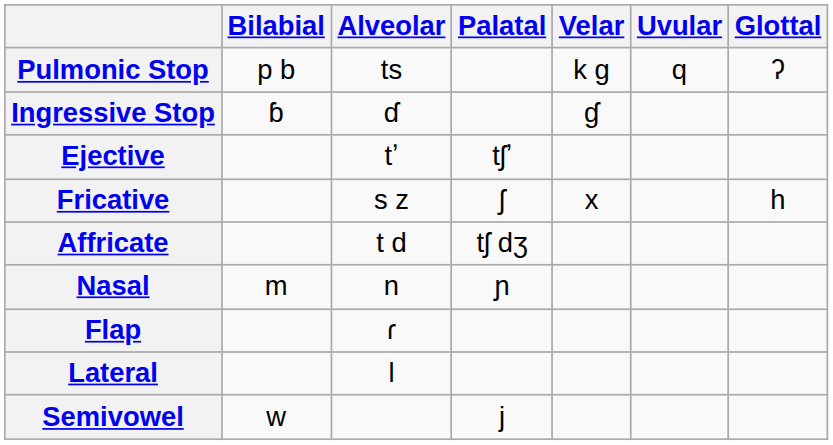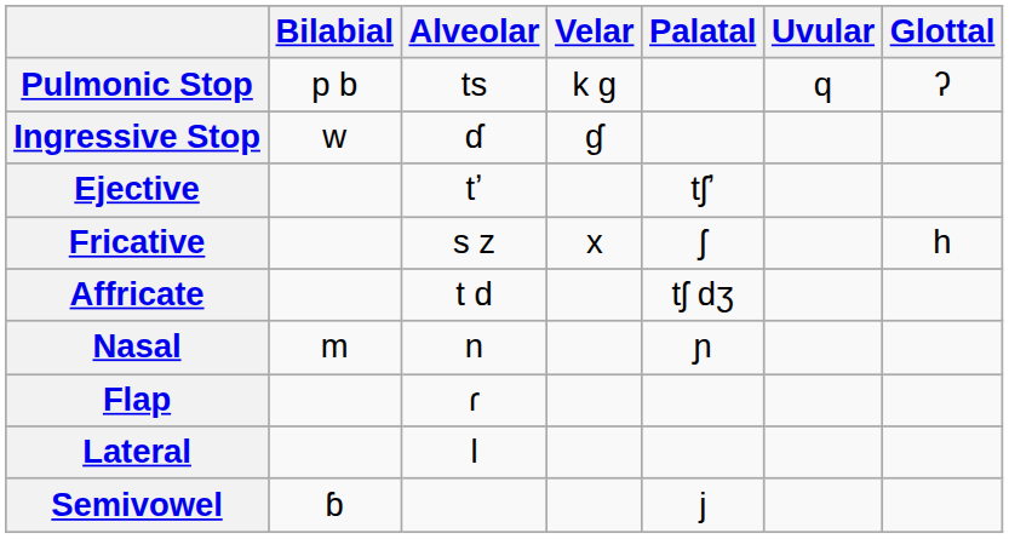 <table class="wikitable" style=text-align:center;>
 <tr>
 <th> </th>
 <th><a href='#'>Bilabial</a></th>
 <th><a href='#'>Alveolar</a></th>
+<th><a href='#'>Velar</a></th>
 <th><a href='#'>Palatal</a></th>
-<th><a href='#'>Velar</a></th>
 <th><a href='#'>Uvular</a></th>
 <th><a href='#'>Glottal</a></th>
 </tr>
 <tr>
 <th><a href='#'>Pulmonic Stop</a></th>
 <td>p b</td>
 <td>ts</td>
+<td>k g</td>
 <td> </td>
-<td>k g</td>
 <td>q</td>
 <td>ʔ</td>
 </tr>
 <tr>
 <th><a href='#'>Ingressive Stop</a></th>
-<td>ɓ</td>
+<td>w</td>
 <td>ɗ</td>
+<td>ɠ</td>
 <td> </td>
-<td>ɠ</td>
 <td> </td>
 <td> </td>
 </tr>
 <tr>
 <th><a href='#'>Ejective</a></th>
 <td> </td>
 <td>tʼ</td>
+<td> </td>
 <td>tʃʼ</td>
-<td> </td>
 <td> </td>
 <td> </td>
 </tr>
 <tr>
 <th><a href='#'>Fricative</a></th>
 <td> </td>
 <td>s z</td>
+<td>x</td>
 <td>ʃ</td>
-<td>x</td>
 <td> </td>
 <td>h</td>
 </tr>
 <tr>
 <th><a href='#'>Affricate</a></th>
 <td> </td>
 <td>t d</td>
+<td> </td>
 <td>tʃ dʒ</td>
-<td> </td>
 <td> </td>
 <td> </td>
 </tr>
 <tr>
 <th><a href='#'>Nasal</a></th>
 <td>m</td>
 <td>n</td>
+<td> </td>
 <td>ɲ</td>
-<td> </td>
 <td> </td>
 <td> </td>
 </tr>
 <tr>
 <th><a href='#'>Flap</a></th>
 <td> </td>
 <td>ɾ</td>
 <td> </td>
 <td> </td>
 <td> </td>
 <td> </td>
 </tr>
 <tr>
 <th><a href='#'>Lateral</a></th>
 <td> </td>
 <td>l</td>
 <td> </td>
 <td> </td>
 <td> </td>
 <td> </td>
 </tr>
 <tr>
 <th><a href='#'>Semivowel</a></th>
-<td>w</td>
+<td>ɓ</td>
+<td> </td>
 <td> </td>
 <td>j</td>
 <td> </td>
 <td> </td>
-<td> </td>
 </tr>
 </table>
